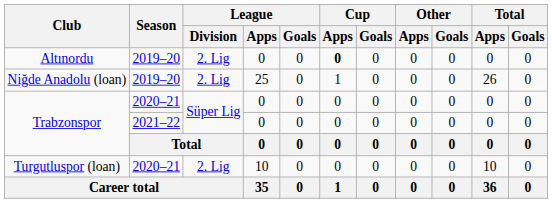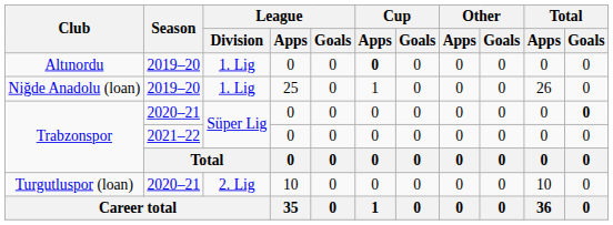 <table class="wikitable" style="text-align: center">
 <tr>
 <th rowspan="2">Club</th>
 <th rowspan="2">Season</th>
 <th colspan="3">League</th>
 <th colspan="2">Cup</th>
 <th colspan="2">Other</th>
 <th colspan="2">Total</th>
 </tr>
 <tr>
 <th>Division</th>
 <th>Apps</th>
 <th>Goals</th>
 <th>Apps</th>
 <th>Goals</th>
 <th>Apps</th>
 <th>Goals</th>
 <th>Apps</th>
 <th>Goals</th>
 </tr>
 <tr>
 <td><a href='#'>Altınordu</a></td>
 <td><a href='#'>2019–20</a></td>
-<td><a href='#'>2. Lig</a></td>
+<td><a href='#'>1. Lig</a></td>
 <td>0</td>
 <td>0</td>
 <td><strong>0</strong></td>
 <td>0</td>
 <td>0</td>
 <td>0</td>
 <td>0</td>
 <td>0</td>
 </tr>
 <tr>
 <td><a href='#'>Niğde Anadolu</a> (loan)</td>
 <td><a href='#'>2019–20</a></td>
-<td><a href='#'>2. Lig</a></td>
+<td><a href='#'>1. Lig</a></td>
 <td>25</td>
 <td>0</td>
 <td>1</td>
 <td>0</td>
 <td>0</td>
 <td>0</td>
 <td>26</td>
 <td>0</td>
 </tr>
 <tr>
 <td rowspan="3"><a href='#'>Trabzonspor</a></td>
 <td><a href='#'>2020–21</a></td>
 <td rowspan="2"><a href='#'>Süper Lig</a></td>
 <td>0</td>
 <td>0</td>
 <td>0</td>
 <td>0</td>
 <td>0</td>
 <td>0</td>
 <td>0</td>
-<td>0</td>
+<td><strong>0</strong></td>
 </tr>
 <tr>
 <td><a href='#'>2021–22</a></td>
 <td>0</td>
 <td>0</td>
 <td>0</td>
 <td>0</td>
 <td>0</td>
 <td>0</td>
 <td>0</td>
 <td>0</td>
 </tr>
 <tr>
 <th colspan="2"><strong>Total</strong></th>
 <th>0</th>
 <th>0</th>
 <th>0</th>
 <th>0</th>
 <th>0</th>
 <th>0</th>
 <th>0</th>
 <th>0</th>
 </tr>
 <tr>
 <td><a href='#'>Turgutluspor</a> (loan)</td>
 <td><a href='#'>2020–21</a></td>
 <td><a href='#'>2. Lig</a></td>
 <td>10</td>
 <td>0</td>
 <td>0</td>
 <td>0</td>
 <td>0</td>
 <td>0</td>
 <td>10</td>
 <td>0</td>
 </tr>
 <tr>
 <th colspan="3"><strong>Career total</strong></th>
 <th>35</th>
 <th>0</th>
 <th>1</th>
 <th>0</th>
 <th>0</th>
 <th>0</th>
 <th>36</th>
 <th>0</th>
 </tr>
 </table>
